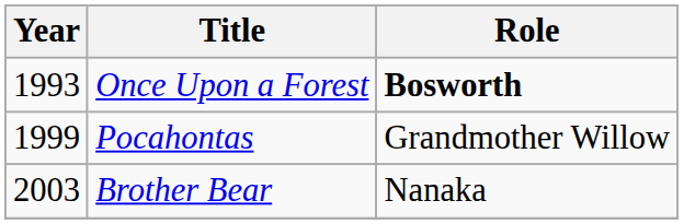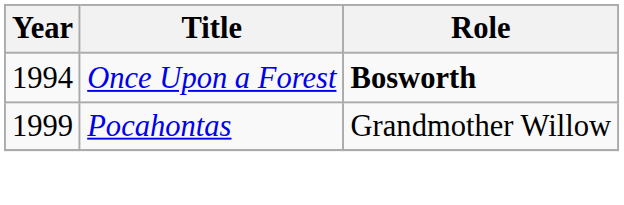 <table class="wikitable">
 <tr>
 <th>Year</th>
 <th>Title</th>
 <th>Role</th>
 </tr>
 <tr>
-<td>1993</td>
+<td>1994</td>
 <td><em><a href='#'>Once Upon a Forest</a></em></td>
 <td><strong>Bosworth</strong></td>
 </tr>
 <tr>
 <td>1999</td>
 <td><em><a href='#'>Pocahontas</a></em></td>
 <td>Grandmother Willow</td>
 </tr>
 <tr>
-<td>2003</td>
-<td><em><a href='#'>Brother Bear</a></em></td>
-<td>Nanaka</td>
-</tr>
-<tr>
 </tr>
 </table>
